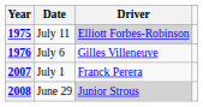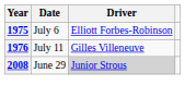 <table class="sortable wikitable" style="font-size: 90%;">
 <tr>
 <th>Year</th>
 <th>Date</th>
 <th>Driver</th>
 <td></td>
 </tr>
 <tr>
 <th><a href='#'>1975</a></th>
-<td>July 11</td>
-<td style="background: lightgrey;"> <a href='#'>Elliott Forbes-Robinson</a></td>
+<td>July 6</td>
+<td> <a href='#'>Elliott Forbes-Robinson</a></td>
 <td></td>
 </tr>
 <tr>
 <th><a href='#'>1976</a></th>
-<td>July 6</td>
+<td>July 11</td>
 <td> <a href='#'>Gilles Villeneuve</a></td>
-<td></td>
-</tr>
-<tr>
-<th><a href='#'>2007</a></th>
-<td>July 1</td>
-<td> <a href='#'>Franck Perera</a></td>
 <td></td>
 </tr>
 <tr>
 <th><a href='#'>2008</a></th>
 <td>June 29</td>
 <td style="background: lightgrey;"> <a href='#'>Junior Strous</a></td>
 <td></td>
 </tr>
 </table>
